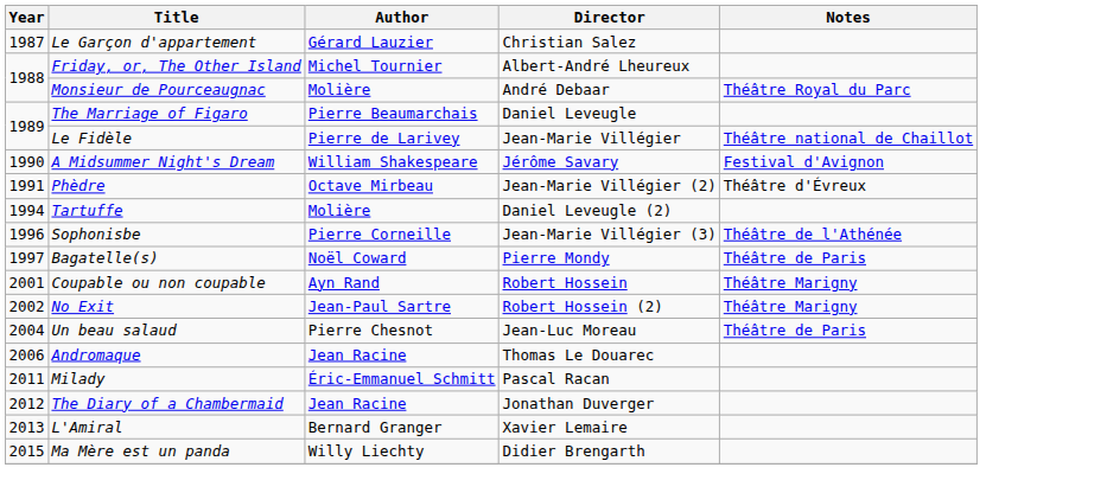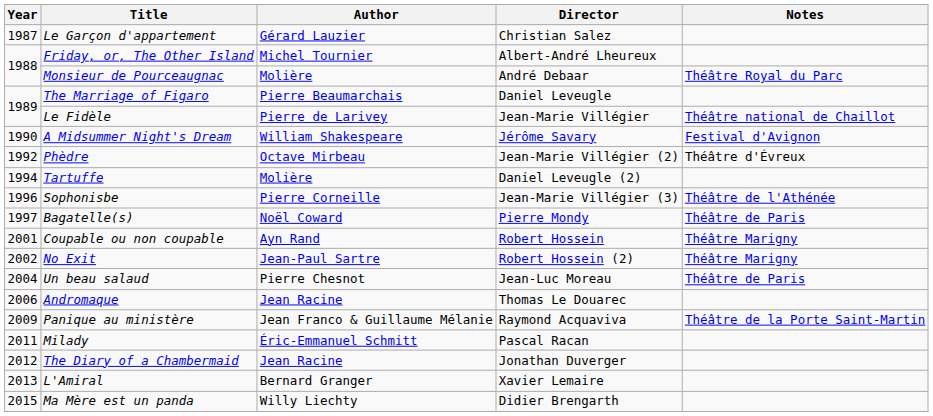 <table class="wikitable">
 <tr>
 <th>Year</th>
 <th>Title</th>
 <th>Author</th>
 <th>Director</th>
 <th>Notes</th>
 </tr>
 <tr>
 <td>1987</td>
 <td><em>Le Garçon d'appartement</em></td>
 <td><a href='#'>Gérard Lauzier</a></td>
 <td>Christian Salez</td>
 <td></td>
 </tr>
 <tr>
 <td rowspan=2>1988</td>
 <td><em><a href='#'>Friday, or, The Other Island</a></em></td>
 <td><a href='#'>Michel Tournier</a></td>
 <td>Albert-André Lheureux</td>
 <td></td>
 </tr>
 <tr>
 <td><em><a href='#'>Monsieur de Pourceaugnac</a></em></td>
 <td><a href='#'>Molière</a></td>
 <td>André Debaar</td>
 <td><a href='#'>Théâtre Royal du Parc</a></td>
 </tr>
 <tr>
 <td rowspan=2>1989</td>
 <td><em><a href='#'>The Marriage of Figaro</a></em></td>
 <td><a href='#'>Pierre Beaumarchais</a></td>
 <td>Daniel Leveugle</td>
 <td></td>
 </tr>
 <tr>
 <td><em>Le Fidèle</em></td>
 <td><a href='#'>Pierre de Larivey</a></td>
 <td>Jean-Marie Villégier</td>
 <td><a href='#'>Théâtre national de Chaillot</a></td>
 </tr>
 <tr>
 <td rowspan=1>1990</td>
 <td><em><a href='#'>A Midsummer Night's Dream</a></em></td>
 <td><a href='#'>William Shakespeare</a></td>
 <td><a href='#'>Jérôme Savary</a></td>
 <td><a href='#'>Festival d'Avignon</a></td>
 </tr>
 <tr>
-<td rowspan=1>1991</td>
+<td rowspan=1>1992</td>
 <td><em><a href='#'>Phèdre</a></em></td>
 <td><a href='#'>Octave Mirbeau</a></td>
 <td>Jean-Marie Villégier (2)</td>
 <td>Théâtre d'Évreux</td>
 </tr>
 <tr>
 <td rowspan=1>1994</td>
 <td><em><a href='#'>Tartuffe</a></em></td>
 <td><a href='#'>Molière</a></td>
 <td>Daniel Leveugle (2)</td>
 <td></td>
 </tr>
 <tr>
 <td rowspan=1>1996</td>
 <td><em>Sophonisbe</em></td>
 <td><a href='#'>Pierre Corneille</a></td>
 <td>Jean-Marie Villégier (3)</td>
 <td><a href='#'>Théâtre de l'Athénée</a></td>
 </tr>
 <tr>
 <td rowspan=1>1997</td>
 <td><em>Bagatelle(s)</em></td>
 <td><a href='#'>Noël Coward</a></td>
 <td><a href='#'>Pierre Mondy</a></td>
 <td><a href='#'>Théâtre de Paris</a></td>
 </tr>
 <tr>
 <td rowspan=1>2001</td>
 <td><em>Coupable ou non coupable</em></td>
 <td><a href='#'>Ayn Rand</a></td>
 <td><a href='#'>Robert Hossein</a></td>
 <td><a href='#'>Théâtre Marigny</a></td>
 </tr>
 <tr>
 <td rowspan=1>2002</td>
 <td><em><a href='#'>No Exit</a></em></td>
 <td><a href='#'>Jean-Paul Sartre</a></td>
 <td><a href='#'>Robert Hossein</a> (2)</td>
 <td><a href='#'>Théâtre Marigny</a></td>
 </tr>
 <tr>
 <td rowspan=1>2004</td>
 <td><em>Un beau salaud</em></td>
 <td>Pierre Chesnot</td>
 <td>Jean-Luc Moreau</td>
 <td><a href='#'>Théâtre de Paris</a></td>
 </tr>
 <tr>
 <td rowspan=1>2006</td>
 <td><em><a href='#'>Andromaque</a></em></td>
 <td><a href='#'>Jean Racine</a></td>
 <td>Thomas Le Douarec</td>
 <td></td>
 </tr>
 <tr>
+<td rowspan=1>2009</td>
+<td><em>Panique au ministère</em></td>
+<td>Jean Franco & Guillaume Mélanie</td>
+<td>Raymond Acquaviva</td>
+<td><a href='#'>Théâtre de la Porte Saint-Martin</a></td>
+</tr>
+<tr>
 <td rowspan=1>2011</td>
 <td><em>Milady</em></td>
 <td><a href='#'>Éric-Emmanuel Schmitt</a></td>
 <td>Pascal Racan</td>
 <td></td>
 </tr>
 <tr>
 <td rowspan=1>2012</td>
 <td><em><a href='#'>The Diary of a Chambermaid</a></em></td>
 <td><a href='#'>Jean Racine</a></td>
 <td>Jonathan Duverger</td>
 <td></td>
 </tr>
 <tr>
 <td rowspan=1>2013</td>
 <td><em>L'Amiral</em></td>
 <td>Bernard Granger</td>
 <td>Xavier Lemaire</td>
 <td></td>
 </tr>
 <tr>
 <td rowspan=1>2015</td>
 <td><em>Ma Mère est un panda</em></td>
 <td>Willy Liechty</td>
 <td>Didier Brengarth</td>
 <td></td>
 </tr>
 <tr>
 </tr>
 </table>
